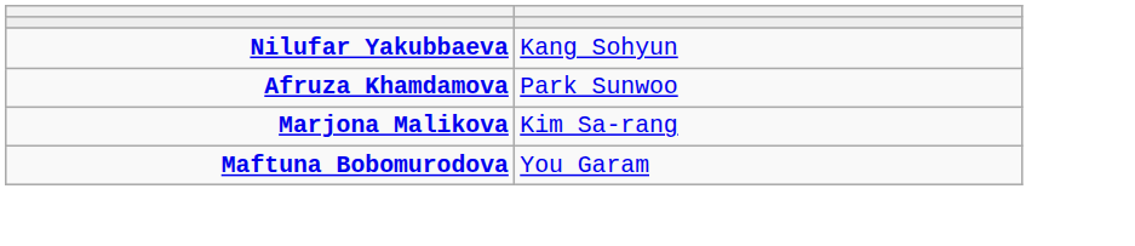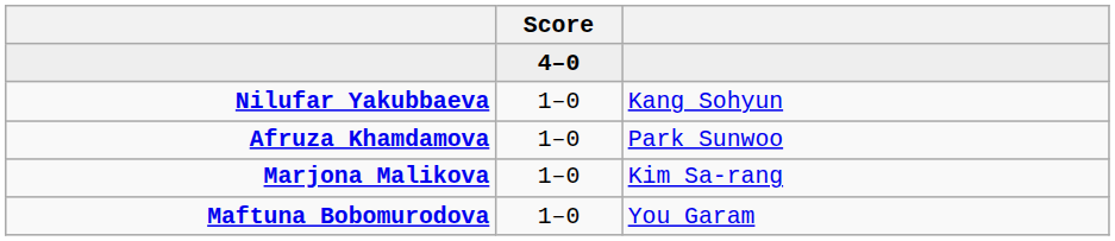 <table class="wikitable" style="text-align: center; ">
 <tr>
 <th align="right" width="270"></th>
+<th width="65">Score</th>
 <th align="left" width="270"></th>
 </tr>
 <tr style="background:#eeeeee;">
 <td align=right></td>
+<td align=center><strong>4–0</strong></td>
 <td align=left></td>
 </tr>
 <tr>
 <td align=right><strong><a href='#'>Nilufar Yakubbaeva</a></strong></td>
+<td align=center>1–0</td>
 <td align=left><a href='#'>Kang Sohyun</a></td>
 </tr>
 <tr>
 <td align=right><strong><a href='#'>Afruza Khamdamova</a></strong></td>
+<td align=center>1–0</td>
 <td align=left><a href='#'>Park Sunwoo</a></td>
 </tr>
 <tr>
 <td align=right><strong><a href='#'>Marjona Malikova</a></strong></td>
+<td align=center>1–0</td>
 <td align=left><a href='#'>Kim Sa-rang</a></td>
 </tr>
 <tr>
 <td align=right><strong><a href='#'>Maftuna Bobomurodova</a></strong></td>
+<td align=center>1–0</td>
 <td align=left><a href='#'>You Garam</a></td>
 </tr>
 </table>
